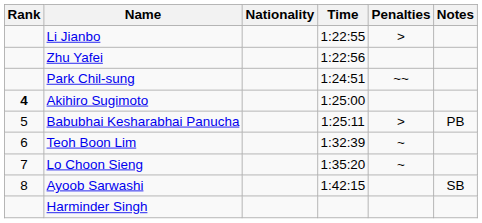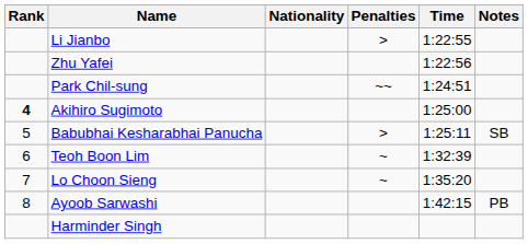 <table class="wikitable sortable" style="text-align:center">
 <tr>
 <th>Rank</th>
 <th>Name</th>
 <th>Nationality</th>
+<th>Penalties</th>
 <th>Time</th>
-<th>Penalties</th>
 <th>Notes</th>
 </tr>
 <tr>
 <td></td>
 <td align=left><a href='#'>Li Jianbo</a></td>
 <td align=left></td>
+<td>></td>
 <td>1:22:55</td>
-<td>></td>
 <td></td>
 </tr>
 <tr>
 <td></td>
 <td align=left><a href='#'>Zhu Yafei</a></td>
 <td align=left></td>
+<td></td>
 <td>1:22:56</td>
-<td></td>
 <td></td>
 </tr>
 <tr>
 <td></td>
 <td align=left><a href='#'>Park Chil-sung</a></td>
 <td align=left></td>
+<td>~~</td>
 <td>1:24:51</td>
-<td>~~</td>
 <td></td>
 </tr>
 <tr>
 <td><strong>4</strong></td>
 <td align=left><a href='#'>Akihiro Sugimoto</a></td>
 <td align=left></td>
+<td></td>
 <td>1:25:00</td>
-<td></td>
 <td></td>
 </tr>
 <tr>
 <td>5</td>
 <td align=left><a href='#'>Babubhai Kesharabhai Panucha</a></td>
 <td align=left></td>
+<td>></td>
 <td>1:25:11</td>
-<td>></td>
-<td>PB</td>
+<td>SB</td>
 </tr>
 <tr>
 <td>6</td>
 <td align=left><a href='#'>Teoh Boon Lim</a></td>
 <td align=left></td>
+<td>~</td>
 <td>1:32:39</td>
-<td>~</td>
 <td></td>
 </tr>
 <tr>
 <td>7</td>
 <td align=left><a href='#'>Lo Choon Sieng</a></td>
 <td align=left></td>
+<td>~</td>
 <td>1:35:20</td>
-<td>~</td>
 <td></td>
 </tr>
 <tr>
 <td>8</td>
 <td align=left><a href='#'>Ayoob Sarwashi</a></td>
 <td align=left></td>
+<td></td>
 <td>1:42:15</td>
-<td></td>
-<td>SB</td>
+<td>PB</td>
 </tr>
 <tr>
 <td></td>
 <td align=left><a href='#'>Harminder Singh</a></td>
 <td align=left></td>
 <td></td>
 <td></td>
 <td></td>
 </tr>
 </table>
